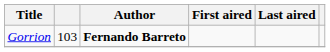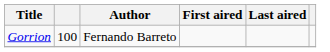 <table class="wikitable sortable">
 <tr>
 <th>Title</th>
 <th></th>
 <th>Author</th>
 <th>First aired</th>
 <th>Last aired</th>
 <th></th>
 </tr>
 <tr>
 <td><em><a href='#'>Gorrion</a></em></td>
-<td>103</td>
-<td><strong>Fernando Barreto</strong></td>
+<td>100</td>
+<td>Fernando Barreto</td>
 <td></td>
 <td></td>
 <td></td>
 </tr>
 <tr>
 </tr>
 </table>
